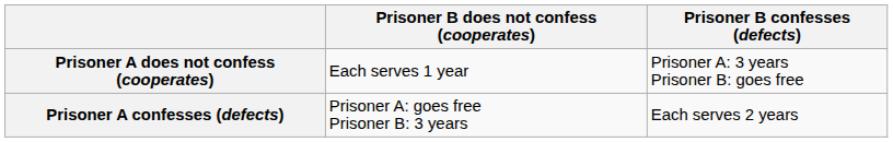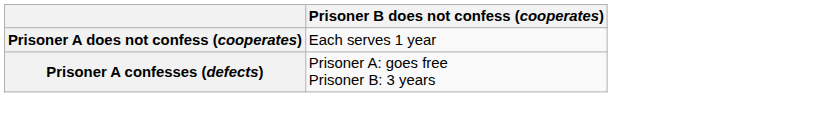 <table class="wikitable">
 <tr>
 <th></th>
 <th>Prisoner B does not confess (<em>cooperates</em>)</th>
-<th>Prisoner B confesses (<em>defects</em>)</th>
 </tr>
 <tr>
 <th>Prisoner A does not confess (<em>cooperates</em>)</th>
 <td>Each serves 1 year</td>
-<td>Prisoner A: 3 years<br>Prisoner B: goes free</td>
 </tr>
 <tr>
 <th>Prisoner A confesses (<em>defects</em>)</th>
 <td>Prisoner A: goes free<br>Prisoner B: 3 years</td>
-<td>Each serves 2 years</td>
 </tr>
 </table>
